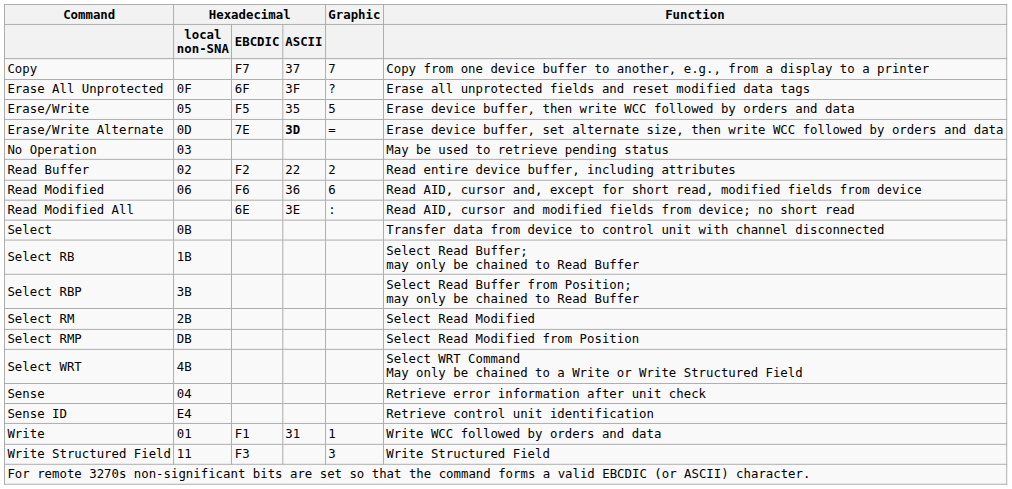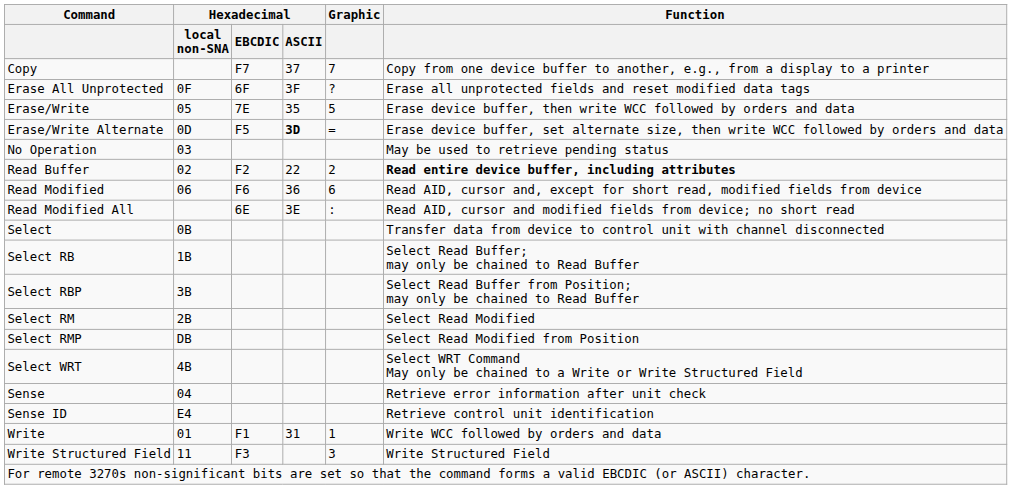 <table class="wikitable">
 <tr>
 <th scope="col">Command</th>
 <th scope="col" colspan=3>Hexadecimal</th>
 <th scope="col">Graphic</th>
 <th scope="col">Function</th>
 </tr>
 <tr>
 <th scope="col"></th>
 <th scope="col">local<br>non-SNA</th>
 <th scope="col">EBCDIC</th>
 <th scope="col">ASCII</th>
 <th scope="col"></th>
 <th scope="col"></th>
 </tr>
 <tr>
 <td>Copy</td>
 <td></td>
 <td>F7</td>
 <td>37</td>
 <td>7</td>
 <td>Copy from one device buffer to another, e.g., from a display to a printer</td>
 </tr>
 <tr>
 <td>Erase All Unprotected</td>
 <td>0F</td>
 <td>6F</td>
 <td>3F</td>
 <td>?</td>
 <td>Erase all unprotected fields and reset modified data tags</td>
 </tr>
 <tr>
 <td>Erase/Write</td>
 <td>05</td>
-<td>F5</td>
+<td>7E</td>
 <td>35</td>
 <td>5</td>
 <td>Erase device buffer, then write WCC followed by orders and data</td>
 </tr>
 <tr>
 <td>Erase/Write Alternate</td>
 <td>0D</td>
-<td>7E</td>
+<td>F5</td>
 <td><strong>3D</strong></td>
 <td>=</td>
 <td>Erase device buffer, set alternate size, then write WCC followed by orders and data</td>
 </tr>
 <tr>
 <td>No Operation</td>
 <td>03</td>
 <td></td>
 <td></td>
 <td></td>
 <td>May be used to retrieve pending status</td>
 </tr>
 <tr>
 <td>Read Buffer</td>
 <td>02</td>
 <td>F2</td>
 <td>22</td>
 <td>2</td>
-<td>Read entire device buffer, including attributes</td>
+<td><strong>Read entire device buffer, including attributes</strong></td>
 </tr>
 <tr>
 <td>Read Modified</td>
 <td>06</td>
 <td>F6</td>
 <td>36</td>
 <td>6</td>
 <td>Read AID, cursor and, except for short read, modified fields from device</td>
 </tr>
 <tr>
 <td>Read Modified All</td>
 <td></td>
 <td>6E</td>
 <td>3E</td>
 <td>:</td>
 <td>Read AID, cursor and modified fields from device; no short read</td>
 </tr>
 <tr>
 <td>Select</td>
 <td>0B</td>
 <td></td>
 <td></td>
 <td></td>
 <td>Transfer data from device to control unit with channel disconnected</td>
 </tr>
 <tr>
 <td>Select RB</td>
 <td>1B</td>
 <td></td>
 <td></td>
 <td></td>
 <td>Select Read Buffer;<br>may only be chained to Read Buffer</td>
 </tr>
 <tr>
 <td>Select RBP</td>
 <td>3B</td>
 <td></td>
 <td></td>
 <td></td>
 <td>Select Read Buffer from Position;<br>may only be chained to Read Buffer</td>
 </tr>
 <tr>
 <td>Select RM</td>
 <td>2B</td>
 <td></td>
 <td></td>
 <td></td>
 <td>Select Read Modified</td>
 </tr>
 <tr>
 <td>Select RMP</td>
 <td>DB</td>
 <td></td>
 <td></td>
 <td></td>
 <td>Select Read Modified from Position</td>
 </tr>
 <tr>
 <td>Select WRT</td>
 <td>4B</td>
 <td></td>
 <td></td>
 <td></td>
 <td>Select WRT Command<br>May only be chained to a Write or Write Structured Field</td>
 </tr>
 <tr>
 <td>Sense</td>
 <td>04</td>
 <td></td>
 <td></td>
 <td></td>
 <td>Retrieve error information after unit check</td>
 </tr>
 <tr>
 <td>Sense ID</td>
 <td>E4</td>
 <td></td>
 <td></td>
 <td></td>
 <td>Retrieve control unit identification</td>
 </tr>
 <tr>
 <td>Write</td>
 <td>01</td>
 <td>F1</td>
 <td>31</td>
 <td>1</td>
 <td>Write WCC followed by orders and data</td>
 </tr>
 <tr>
 <td>Write Structured Field</td>
 <td>11</td>
 <td>F3</td>
 <td></td>
 <td>3</td>
 <td>Write Structured Field</td>
 </tr>
 <tr>
 <td colspan=6>For remote 3270s non-significant bits are set so that the command forms a valid EBCDIC (or ASCII) character.</td>
 </tr>
 </table>
